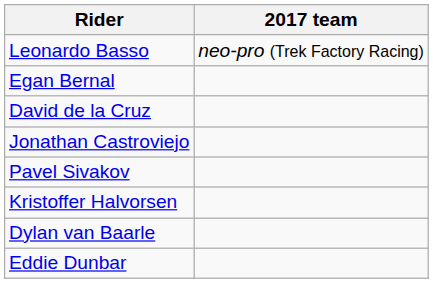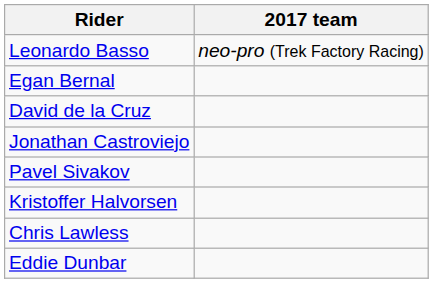 <table class="wikitable">
 <tr>
 <th>Rider</th>
 <th>2017 team</th>
 </tr>
 <tr>
 <td><a href='#'>Leonardo Basso</a></td>
 <td><em>neo-pro</em> <small>(Trek Factory Racing)</small></td>
 </tr>
 <tr>
 <td><a href='#'>Egan Bernal</a></td>
 <td></td>
 </tr>
 <tr>
 <td><a href='#'>David de la Cruz</a></td>
 <td></td>
 </tr>
 <tr>
 <td><a href='#'>Jonathan Castroviejo</a></td>
 <td></td>
 </tr>
 <tr>
 <td><a href='#'>Pavel Sivakov</a></td>
 <td></td>
 </tr>
 <tr>
 <td><a href='#'>Kristoffer Halvorsen</a></td>
 <td></td>
 </tr>
 <tr>
-<td><a href='#'>Dylan van Baarle</a></td>
+<td><a href='#'>Chris Lawless</a></td>
 <td></td>
 </tr>
 <tr>
 <td><a href='#'>Eddie Dunbar</a></td>
 <td></td>
 </tr>
 </table>
